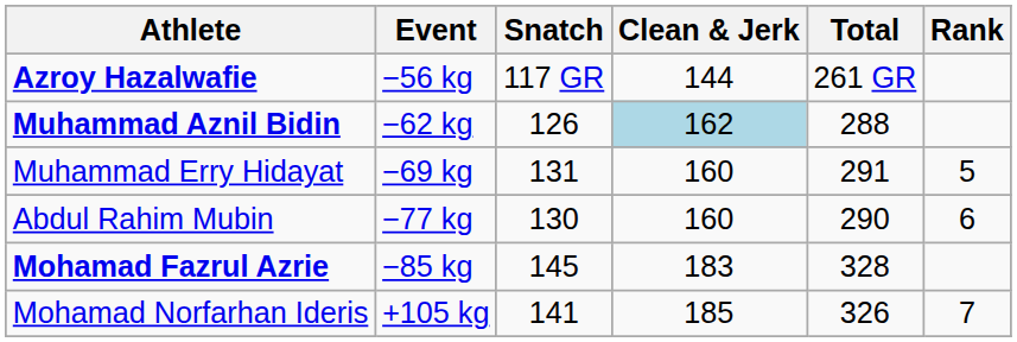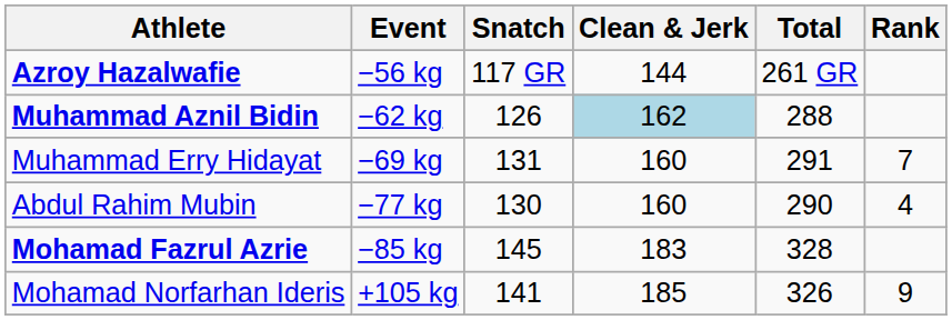 <table class="wikitable" style="font-size:90%">
 <tr>
 <th>Athlete</th>
 <th>Event</th>
 <th>Snatch</th>
 <th>Clean & Jerk</th>
 <th>Total</th>
 <th>Rank</th>
 </tr>
 <tr align=center>
 <td align=left><strong><a href='#'>Azroy Hazalwafie</a></strong></td>
 <td align=left><a href='#'>−56 kg</a></td>
 <td>117 <a href='#'>GR</a></td>
 <td>144</td>
 <td>261 <a href='#'>GR</a></td>
 <td></td>
 </tr>
 <tr align=center>
 <td align=left><strong><a href='#'>Muhammad Aznil Bidin</a></strong></td>
 <td align=left><a href='#'>−62 kg</a></td>
 <td>126</td>
 <td style="background: lightblue;">162</td>
 <td>288</td>
 <td></td>
 </tr>
 <tr align=center>
 <td align=left><a href='#'>Muhammad Erry Hidayat</a></td>
 <td align=left><a href='#'>−69 kg</a></td>
 <td>131</td>
 <td>160</td>
 <td>291</td>
-<td>5</td>
+<td>7</td>
 </tr>
 <tr align=center>
 <td align=left><a href='#'>Abdul Rahim Mubin</a></td>
 <td align=left><a href='#'>−77 kg</a></td>
 <td>130</td>
 <td>160</td>
 <td>290</td>
-<td>6</td>
+<td>4</td>
 </tr>
 <tr align=center>
 <td align=left><strong><a href='#'>Mohamad Fazrul Azrie</a></strong></td>
 <td align=left><a href='#'>−85 kg</a></td>
 <td>145</td>
 <td>183</td>
 <td>328</td>
 <td></td>
 </tr>
 <tr align=center>
 <td align=left><a href='#'>Mohamad Norfarhan Ideris</a></td>
 <td align=left><a href='#'>+105 kg</a></td>
 <td>141</td>
 <td>185</td>
 <td>326</td>
-<td>7</td>
+<td>9</td>
 </tr>
 </table>
